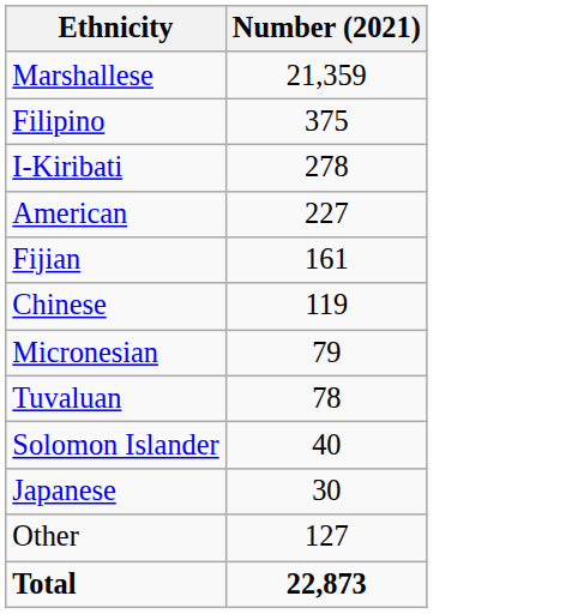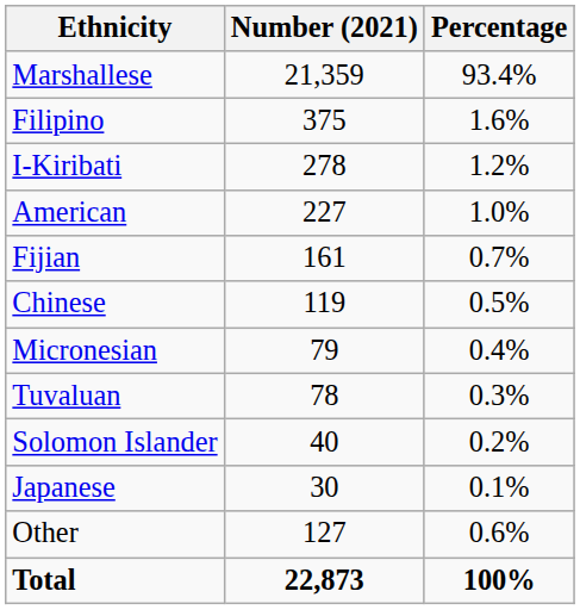 <table class="wikitable">
 <tr>
 <th><strong>Ethnicity</strong></th>
 <th>Number (2021)</th>
+<th>Percentage</th>
 </tr>
 <tr>
 <td><a href='#'>Marshallese</a></td>
 <td style="text-align:center">21,359</td>
+<td style="text-align:center">93.4%</td>
 </tr>
 <tr>
 <td><a href='#'>Filipino</a></td>
 <td style="text-align:center">375</td>
+<td style="text-align:center">1.6%</td>
 </tr>
 <tr>
 <td><a href='#'>I-Kiribati</a></td>
 <td style="text-align:center">278</td>
+<td style="text-align:center">1.2%</td>
 </tr>
 <tr>
 <td><a href='#'>American</a></td>
 <td style="text-align:center">227</td>
+<td style="text-align:center">1.0%</td>
 </tr>
 <tr>
 <td><a href='#'>Fijian</a></td>
 <td style="text-align:center">161</td>
+<td style="text-align:center">0.7%</td>
 </tr>
 <tr>
 <td><a href='#'>Chinese</a></td>
 <td style="text-align:center">119</td>
+<td style="text-align:center">0.5%</td>
 </tr>
 <tr>
 <td><a href='#'>Micronesian</a></td>
 <td style="text-align:center">79</td>
+<td style="text-align:center">0.4%</td>
 </tr>
 <tr>
 <td><a href='#'>Tuvaluan</a></td>
 <td style="text-align:center">78</td>
+<td style="text-align:center">0.3%</td>
 </tr>
 <tr>
 <td><a href='#'>Solomon Islander</a></td>
 <td style="text-align:center">40</td>
+<td style="text-align:center">0.2%</td>
 </tr>
 <tr>
 <td><a href='#'>Japanese</a></td>
 <td style="text-align:center">30</td>
+<td style="text-align:center">0.1%</td>
 </tr>
 <tr>
 <td>Other</td>
 <td style="text-align:center">127</td>
+<td style="text-align:center">0.6%</td>
 </tr>
 <tr>
 <td><strong>Total</strong></td>
 <td style="text-align:center"><strong>22,873</strong></td>
+<td style="text-align:center"><strong>100%</strong></td>
 </tr>
 </table>
